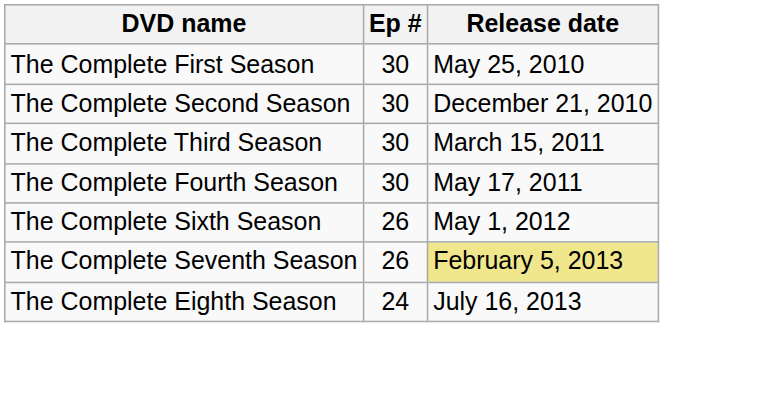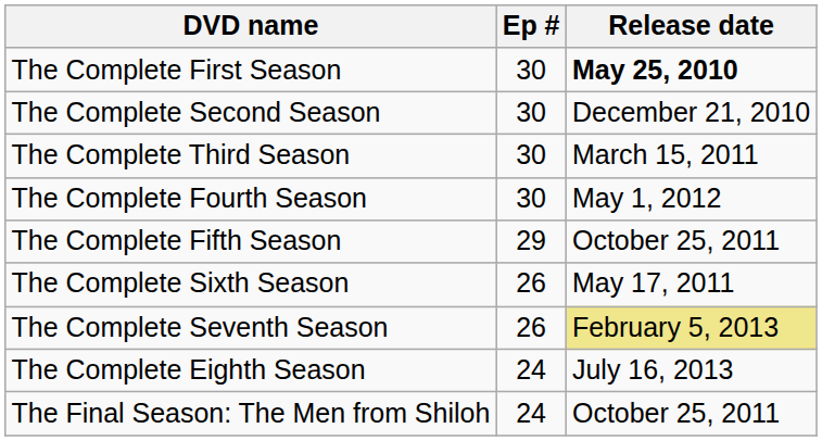 <table class="wikitable">
 <tr>
 <th>DVD name</th>
 <th>Ep #</th>
 <th>Release date</th>
 </tr>
 <tr>
 <td>The Complete First Season</td>
 <td style="text-align:center;">30</td>
-<td>May 25, 2010</td>
+<td><strong>May 25, 2010</strong></td>
 </tr>
 <tr>
 <td>The Complete Second Season</td>
 <td style="text-align:center;">30</td>
 <td>December 21, 2010</td>
 </tr>
 <tr>
 <td>The Complete Third Season</td>
 <td style="text-align:center;">30</td>
 <td>March 15, 2011</td>
 </tr>
 <tr>
 <td>The Complete Fourth Season</td>
 <td style="text-align:center;">30</td>
-<td>May 17, 2011</td>
+<td>May 1, 2012</td>
+</tr>
+<tr>
+<td>The Complete Fifth Season</td>
+<td style="text-align:center;">29</td>
+<td>October 25, 2011</td>
 </tr>
 <tr>
 <td>The Complete Sixth Season</td>
 <td style="text-align:center;">26</td>
-<td>May 1, 2012</td>
+<td>May 17, 2011</td>
 </tr>
 <tr>
 <td>The Complete Seventh Season</td>
 <td style="text-align:center;">26</td>
 <td style="background: khaki;">February 5, 2013</td>
 </tr>
 <tr>
 <td>The Complete Eighth Season</td>
 <td style="text-align:center;">24</td>
 <td>July 16, 2013</td>
 </tr>
+<tr>
+<td>The Final Season: The Men from Shiloh</td>
+<td style="text-align:center;">24</td>
+<td>October 25, 2011</td>
+</tr>
 </table>
